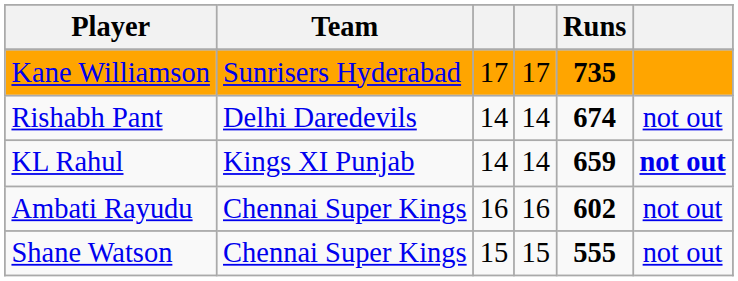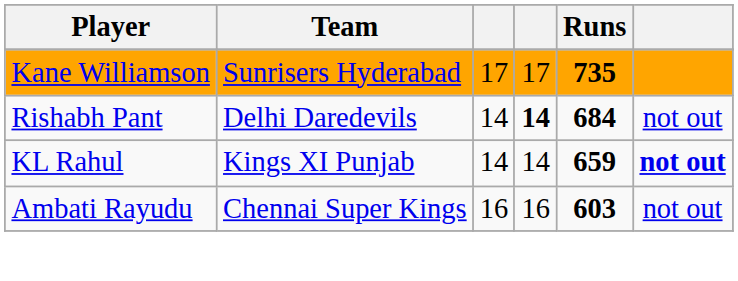 <table class="wikitable sortable"  style="text-align: center;">
 <tr>
 <th class="unsortable">Player</th>
 <th>Team</th>
 <th></th>
 <th></th>
 <th>Runs</th>
 <th></th>
 </tr>
 <tr>
 </tr>
 <tr style="background: Orange;">
 <td style="text-align:left"><a href='#'>Kane Williamson</a></td>
 <td style="text-align:left"><a href='#'>Sunrisers Hyderabad</a></td>
 <td>17</td>
 <td>17</td>
 <td><strong>735</strong></td>
 <td><a href='#'></a></td>
 </tr>
 <tr>
 <td style="text-align:left"><a href='#'>Rishabh Pant</a></td>
 <td style="text-align:left"><a href='#'>Delhi Daredevils</a></td>
 <td>14</td>
-<td>14</td>
-<td><strong>674</strong></td>
+<td><strong>14</strong></td>
+<td><strong>684</strong></td>
 <td><a href='#'></a> <a href='#'>not out</a></td>
 </tr>
 <tr>
 <td style="text-align:left"><a href='#'>KL Rahul</a></td>
 <td style="text-align:left"><a href='#'>Kings XI Punjab</a></td>
 <td>14</td>
 <td>14</td>
 <td><strong>659</strong></td>
 <td><strong><a href='#'></a> <a href='#'>not out</a></strong></td>
 </tr>
 <tr>
 <td style="text-align:left"><a href='#'>Ambati Rayudu</a></td>
 <td style="text-align:left"><a href='#'>Chennai Super Kings</a></td>
 <td>16</td>
 <td>16</td>
-<td><strong>602</strong></td>
-<td><a href='#'></a> <a href='#'>not out</a></td>
-</tr>
-<tr>
-<td style="text-align:left"><a href='#'>Shane Watson</a></td>
-<td style="text-align:left"><a href='#'>Chennai Super Kings</a></td>
-<td>15</td>
-<td>15</td>
-<td><strong>555</strong></td>
+<td><strong>603</strong></td>
 <td><a href='#'></a> <a href='#'>not out</a></td>
 </tr>
 </table>
